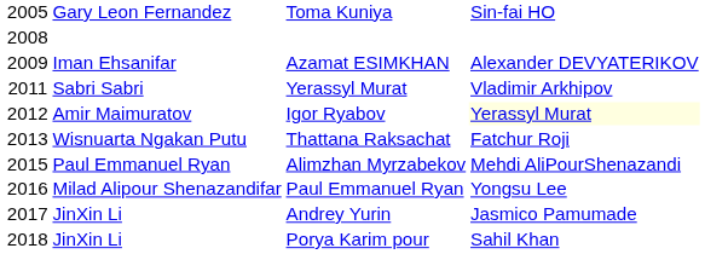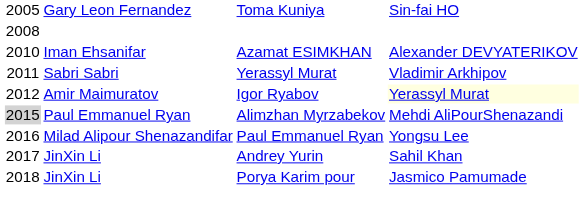 <table>
 <tr>
 <td align="center">2005</td>
 <td> <a href='#'>Gary Leon Fernandez</a></td>
 <td> <a href='#'>Toma Kuniya</a></td>
 <td> <a href='#'>Sin-fai HO</a></td>
 </tr>
 <tr>
 <td align="center">2008</td>
 <td></td>
 <td></td>
 <td></td>
 </tr>
 <tr>
-<td align="center">2009</td>
+<td align="center">2010</td>
 <td> <a href='#'>Iman Ehsanifar</a></td>
 <td> <a href='#'>Azamat ESIMKHAN</a></td>
 <td> <a href='#'>Alexander DEVYATERIKOV</a></td>
 </tr>
 <tr>
 <td align="center">2011</td>
 <td> <a href='#'>Sabri Sabri</a></td>
 <td> <a href='#'>Yerassyl Murat</a></td>
 <td> <a href='#'>Vladimir Arkhipov</a></td>
 </tr>
 <tr>
 <td align="center">2012</td>
 <td> <a href='#'>Amir Maimuratov</a></td>
 <td> <a href='#'>Igor Ryabov</a></td>
 <td style="background: lightyellow;"> <a href='#'>Yerassyl Murat</a></td>
 </tr>
 <tr>
-<td align="center">2013</td>
-<td> <a href='#'>Wisnuarta Ngakan Putu</a></td>
-<td> <a href='#'>Thattana Raksachat</a></td>
-<td> <a href='#'>Fatchur Roji</a></td>
-</tr>
-<tr>
-<td align="center">2015</td>
+<td align="center" style="background: lightgrey;">2015</td>
 <td> <a href='#'>Paul Emmanuel Ryan</a></td>
 <td> <a href='#'>Alimzhan Myrzabekov</a></td>
 <td> <a href='#'>Mehdi AliPourShenazandi</a></td>
 </tr>
 <tr>
 <td align="center">2016</td>
 <td> <a href='#'>Milad Alipour Shenazandifar</a></td>
 <td> <a href='#'>Paul Emmanuel Ryan</a></td>
 <td> <a href='#'>Yongsu Lee</a></td>
 </tr>
 <tr>
 <td align="center">2017</td>
 <td> <a href='#'>JinXin Li</a></td>
 <td> <a href='#'>Andrey Yurin</a></td>
-<td> <a href='#'>Jasmico Pamumade</a></td>
+<td> <a href='#'>Sahil Khan</a></td>
 </tr>
 <tr>
 <td align="center">2018</td>
 <td> <a href='#'>JinXin Li</a></td>
 <td> <a href='#'>Porya Karim pour</a></td>
-<td> <a href='#'>Sahil Khan</a></td>
+<td> <a href='#'>Jasmico Pamumade</a></td>
 </tr>
 </table>
